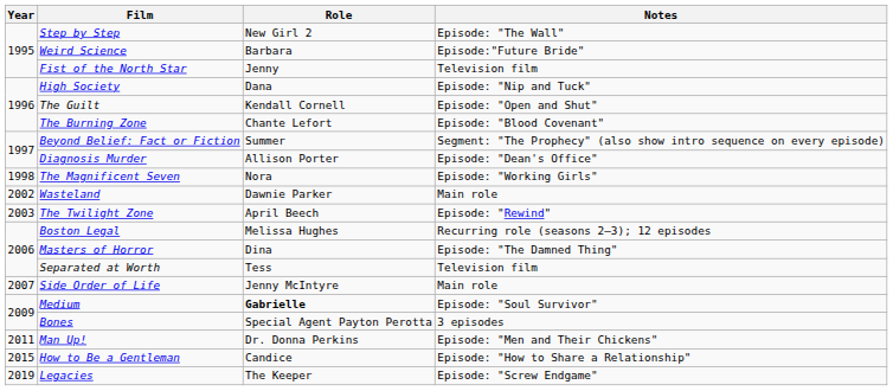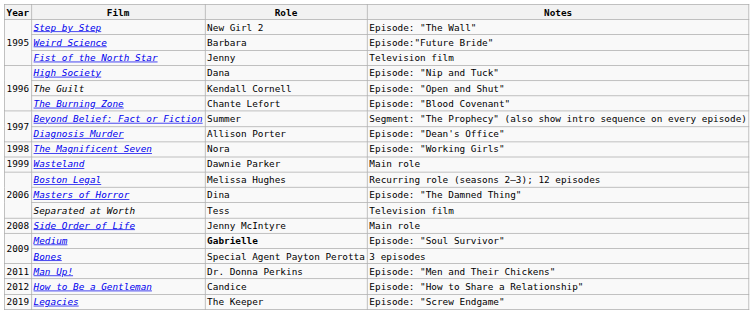 <table class="wikitable sortable" style="min-width:30em">
 <tr>
 <th>Year</th>
 <th>Film</th>
 <th>Role</th>
 <th class="unsortable">Notes</th>
 </tr>
 <tr>
 <td rowspan=3>1995</td>
 <td><em><a href='#'>Step by Step</a></em></td>
 <td>New Girl 2</td>
 <td>Episode: "The Wall"</td>
 </tr>
 <tr>
 <td><em><a href='#'>Weird Science</a></em></td>
 <td>Barbara</td>
 <td>Episode:"Future Bride"</td>
 </tr>
 <tr>
 <td><em><a href='#'>Fist of the North Star</a></em></td>
 <td>Jenny</td>
 <td>Television film</td>
 </tr>
 <tr>
 <td rowspan=3>1996</td>
 <td><em><a href='#'>High Society</a></em></td>
 <td>Dana</td>
 <td>Episode: "Nip and Tuck"</td>
 </tr>
 <tr>
 <td><em>The Guilt</em></td>
 <td>Kendall Cornell</td>
 <td>Episode: "Open and Shut"</td>
 </tr>
 <tr>
 <td><em><a href='#'>The Burning Zone</a></em></td>
 <td>Chante Lefort</td>
 <td>Episode: "Blood Covenant"</td>
 </tr>
 <tr>
 <td rowspan=2>1997</td>
 <td><em><a href='#'>Beyond Belief: Fact or Fiction</a></em></td>
 <td>Summer</td>
 <td>Segment: "The Prophecy" (also show intro sequence on every episode)</td>
 </tr>
 <tr>
 <td><em><a href='#'>Diagnosis Murder</a></em></td>
 <td>Allison Porter</td>
 <td>Episode: "Dean's Office"</td>
 </tr>
 <tr>
 <td>1998</td>
 <td><em><a href='#'>The Magnificent Seven</a></em></td>
 <td>Nora</td>
 <td>Episode: "Working Girls"</td>
 </tr>
 <tr>
-<td>2002</td>
+<td>1999</td>
 <td><em><a href='#'>Wasteland</a></em></td>
 <td>Dawnie Parker</td>
 <td>Main role</td>
-</tr>
-<tr>
-<td>2003</td>
-<td><em><a href='#'>The Twilight Zone</a></em></td>
-<td>April Beech</td>
-<td>Episode: "<a href='#'>Rewind</a>"</td>
 </tr>
 <tr>
 <td rowspan=3>2006</td>
 <td><em><a href='#'>Boston Legal </a></em></td>
 <td>Melissa Hughes</td>
 <td>Recurring role (seasons 2–3); 12 episodes</td>
 </tr>
 <tr>
 <td><em><a href='#'>Masters of Horror</a></em></td>
 <td>Dina</td>
 <td>Episode: "The Damned Thing"</td>
 </tr>
 <tr>
 <td><em>Separated at Worth</em></td>
 <td>Tess</td>
 <td>Television film</td>
 </tr>
 <tr>
-<td>2007</td>
+<td>2008</td>
 <td><em><a href='#'>Side Order of Life</a></em></td>
 <td>Jenny McIntyre</td>
 <td>Main role</td>
 </tr>
 <tr>
 <td rowspan=2>2009</td>
 <td><em><a href='#'>Medium</a></em></td>
 <td><strong>Gabrielle</strong></td>
 <td>Episode: "Soul Survivor"</td>
 </tr>
 <tr>
 <td><em><a href='#'>Bones</a></em></td>
 <td>Special Agent Payton Perotta</td>
 <td>3 episodes</td>
 </tr>
 <tr>
 <td>2011</td>
 <td><em><a href='#'>Man Up!</a></em></td>
 <td>Dr. Donna Perkins</td>
 <td>Episode: "Men and Their Chickens"</td>
 </tr>
 <tr>
-<td>2015</td>
+<td>2012</td>
 <td><em><a href='#'>How to Be a Gentleman</a></em></td>
 <td>Candice</td>
 <td>Episode: "How to Share a Relationship"</td>
 </tr>
 <tr>
 <td>2019</td>
 <td><em><a href='#'>Legacies</a></em></td>
 <td>The Keeper</td>
 <td>Episode: "Screw Endgame"</td>
 </tr>
 </table>
